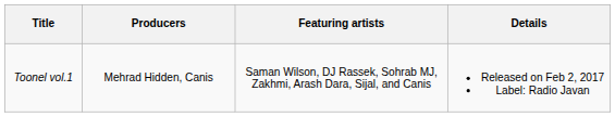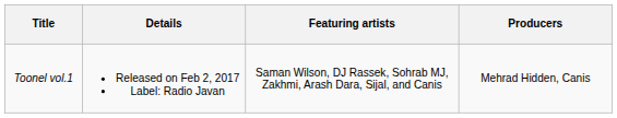 <table class="wikitable" style="text-align:center; width: 100%">
 <tr>
 <th style="height:50px; width:120px">Title</th>
+<th style="width:260px">Details</th>
+<th style="width:360px">Featuring artists</th>
 <th style="width:250px">Producers</th>
-<th style="width:360px">Featuring artists</th>
-<th style="width:260px">Details</th>
 </tr>
 <tr style="height: 100px;">
 <td><em>Toonel vol.1</em></td>
+<td><br><ul><li>Released on Feb 2, 2017</li><li>Label: Radio Javan</li></ul></td>
+<td>Saman Wilson, DJ Rassek, Sohrab MJ, Zakhmi, Arash Dara, Sijal, and Canis</td>
 <td>Mehrad Hidden, Canis</td>
-<td>Saman Wilson, DJ Rassek, Sohrab MJ, Zakhmi, Arash Dara, Sijal, and Canis</td>
-<td><br><ul><li>Released on Feb 2, 2017</li><li>Label: Radio Javan</li></ul></td>
 </tr>
 </table>
